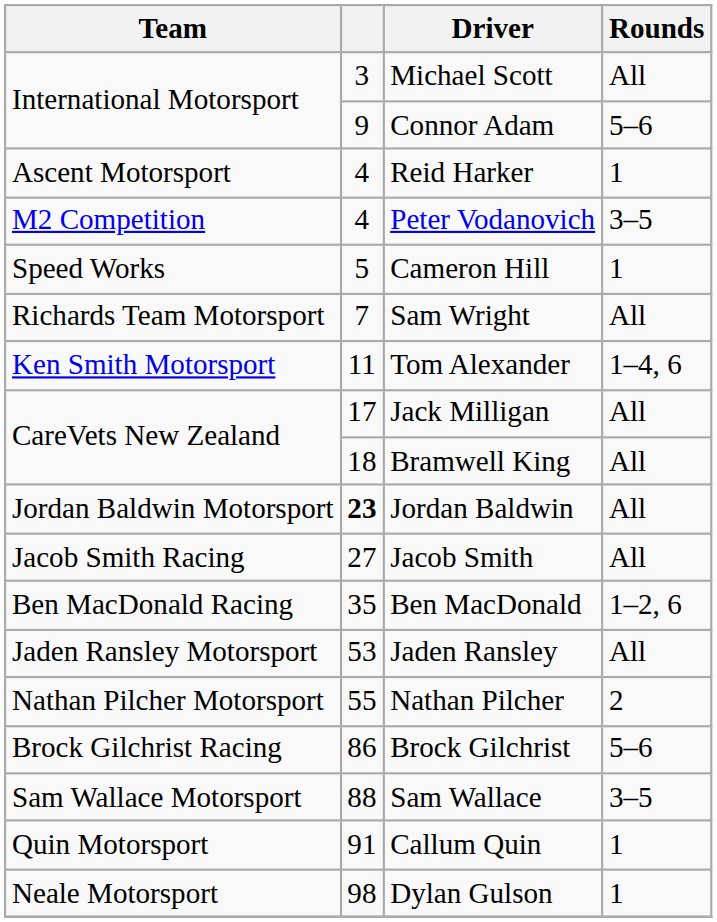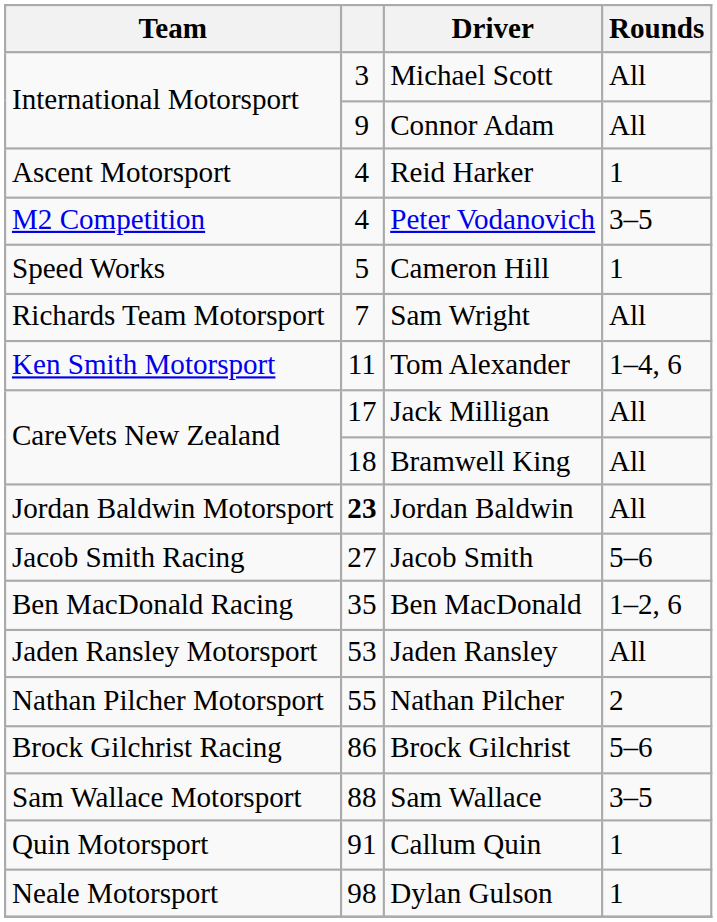 <table class="wikitable" style="font-size: 85%">
 <tr>
 <th>Team</th>
 <th></th>
 <th>Driver</th>
 <th>Rounds</th>
 </tr>
 <tr>
 <td rowspan="2">International Motorsport</td>
 <td align=center>3</td>
 <td> Michael Scott</td>
 <td>All</td>
 </tr>
 <tr>
 <td align=center>9</td>
 <td> Connor Adam</td>
-<td>5–6</td>
+<td>All</td>
 </tr>
 <tr>
 <td>Ascent Motorsport</td>
 <td align=center>4</td>
 <td> Reid Harker</td>
 <td>1</td>
 </tr>
 <tr>
 <td><a href='#'>M2 Competition</a></td>
 <td align=center>4</td>
 <td> <a href='#'>Peter Vodanovich</a></td>
 <td>3–5</td>
 </tr>
 <tr>
 <td>Speed Works</td>
 <td align=center>5</td>
 <td> Cameron Hill</td>
 <td>1</td>
 </tr>
 <tr>
 <td>Richards Team Motorsport</td>
 <td align=center>7</td>
 <td> Sam Wright</td>
 <td>All</td>
 </tr>
 <tr>
 <td><a href='#'>Ken Smith Motorsport</a></td>
 <td align=center>11</td>
 <td> Tom Alexander</td>
 <td>1–4, 6</td>
 </tr>
 <tr>
 <td rowspan="2">CareVets New Zealand</td>
 <td align=center>17</td>
 <td> Jack Milligan</td>
 <td>All</td>
 </tr>
 <tr>
 <td align=center>18</td>
 <td> Bramwell King</td>
 <td>All</td>
 </tr>
 <tr>
 <td>Jordan Baldwin Motorsport</td>
 <td align=center><strong>23</strong></td>
 <td> Jordan Baldwin</td>
 <td>All</td>
 </tr>
 <tr>
 <td>Jacob Smith Racing</td>
 <td align="center">27</td>
 <td> Jacob Smith</td>
-<td>All</td>
+<td>5–6</td>
 </tr>
 <tr>
 <td>Ben MacDonald Racing</td>
 <td align=center>35</td>
 <td> Ben MacDonald</td>
 <td>1–2, 6</td>
 </tr>
 <tr>
 <td>Jaden Ransley Motorsport</td>
 <td align=center>53</td>
 <td> Jaden Ransley</td>
 <td>All</td>
 </tr>
 <tr>
 <td>Nathan Pilcher Motorsport</td>
 <td align=center>55</td>
 <td> Nathan Pilcher</td>
 <td>2</td>
 </tr>
 <tr>
 <td>Brock Gilchrist Racing</td>
 <td align="center">86</td>
 <td> Brock Gilchrist</td>
 <td>5–6</td>
 </tr>
 <tr>
 <td>Sam Wallace Motorsport</td>
 <td align=center>88</td>
 <td> Sam Wallace</td>
 <td>3–5</td>
 </tr>
 <tr>
 <td>Quin Motorsport</td>
 <td align=center>91</td>
 <td> Callum Quin</td>
 <td>1</td>
 </tr>
 <tr>
 <td>Neale Motorsport</td>
 <td align=center>98</td>
 <td> Dylan Gulson</td>
 <td>1</td>
 </tr>
 <tr>
 </tr>
 </table>
